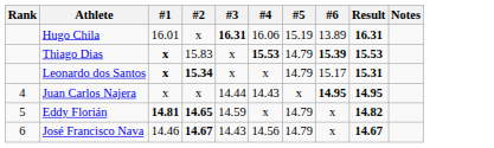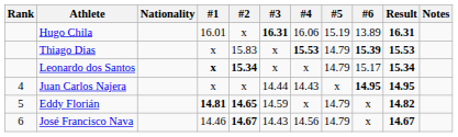 <table class="wikitable sortable" style="text-align:center">
 <tr>
 <th>Rank</th>
 <th>Athlete</th>
+<th>Nationality</th>
 <th>#1</th>
 <th>#2</th>
 <th>#3</th>
 <th>#4</th>
 <th>#5</th>
 <th>#6</th>
 <th>Result</th>
 <th>Notes</th>
 </tr>
 <tr>
 <td></td>
 <td align="left"><a href='#'>Hugo Chila</a></td>
+<td align=left></td>
 <td>16.01</td>
 <td>x</td>
 <td><strong>16.31</strong></td>
 <td>16.06</td>
 <td>15.19</td>
 <td>13.89</td>
 <td><strong>16.31</strong></td>
 <td></td>
 </tr>
 <tr>
 <td></td>
 <td align="left"><a href='#'>Thiago Dias</a></td>
-<td><strong>x</strong></td>
+<td align=left></td>
+<td>x</td>
 <td>15.83</td>
 <td>x</td>
 <td><strong>15.53</strong></td>
 <td>14.79</td>
 <td><strong>15.39</strong></td>
 <td><strong>15.53</strong></td>
 <td></td>
 </tr>
 <tr>
 <td></td>
 <td align="left"><a href='#'>Leonardo dos Santos</a></td>
+<td align=left></td>
 <td><strong>x</strong></td>
 <td><strong>15.34</strong></td>
 <td>x</td>
 <td>x</td>
 <td>14.79</td>
 <td>15.17</td>
-<td><strong>15.31</strong></td>
+<td><strong>15.34</strong></td>
 <td></td>
 </tr>
 <tr>
 <td>4</td>
 <td align="left"><a href='#'>Juan Carlos Najera</a></td>
+<td align=left></td>
 <td>x</td>
 <td>x</td>
 <td>14.44</td>
 <td>14.43</td>
 <td>x</td>
 <td><strong>14.95</strong></td>
 <td><strong>14.95</strong></td>
 <td></td>
 </tr>
 <tr>
 <td>5</td>
 <td align="left"><a href='#'>Eddy Florián</a></td>
+<td align=left></td>
 <td><strong>14.81</strong></td>
 <td><strong>14.65</strong></td>
 <td>14.59</td>
 <td>x</td>
 <td>14.79</td>
 <td>x</td>
 <td><strong>14.82</strong></td>
 <td></td>
 </tr>
 <tr>
 <td>6</td>
 <td align="left"><a href='#'>José Francisco Nava</a></td>
+<td align=left></td>
 <td>14.46</td>
 <td><strong>14.67</strong></td>
 <td>14.43</td>
 <td>14.56</td>
 <td>14.79</td>
 <td>x</td>
 <td><strong>14.67</strong></td>
 <td></td>
 </tr>
 </table>
